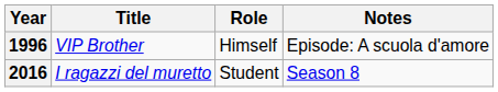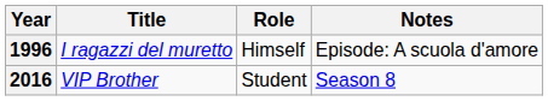 <table class="wikitable sortable plainrowheaders">
 <tr>
 <th scope="col">Year</th>
 <th scope="col">Title</th>
 <th scope="col" class="unsortable">Role</th>
 <th scope="col" class="unsortable">Notes</th>
 </tr>
 <tr>
 <th scope=row>1996</th>
-<td><em><a href='#'>VIP Brother</a></em></td>
+<td><em><a href='#'>I ragazzi del muretto</a></em></td>
 <td>Himself</td>
 <td>Episode: A scuola d'amore</td>
 </tr>
 <tr>
 <th scope=row>2016</th>
-<td><em><a href='#'>I ragazzi del muretto</a></em></td>
+<td><em><a href='#'>VIP Brother</a></em></td>
 <td>Student</td>
 <td><a href='#'>Season 8</a></td>
 </tr>
 </table>
